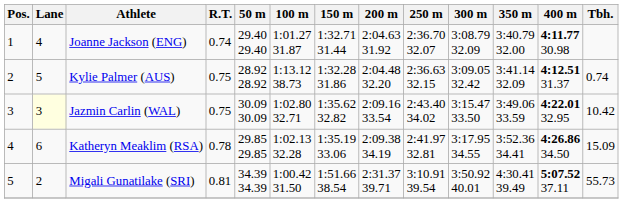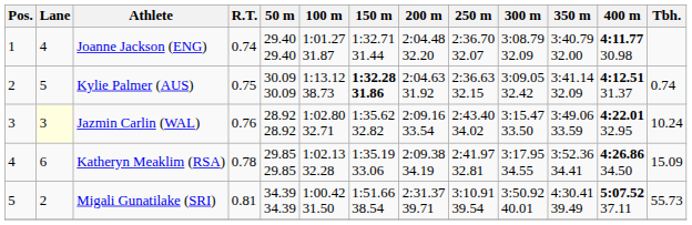 <table class="wikitable">
 <tr>
 <th>Pos.</th>
 <th>Lane</th>
 <th>Athlete</th>
 <th>R.T.</th>
 <th>50 m</th>
 <th>100 m</th>
 <th>150 m</th>
 <th>200 m</th>
 <th>250 m</th>
 <th>300 m</th>
 <th>350 m</th>
 <th>400 m</th>
 <th>Tbh.</th>
 </tr>
 <tr>
 <td>1</td>
 <td>4</td>
 <td> <a href='#'>Joanne Jackson</a> (<a href='#'>ENG</a>)</td>
 <td>0.74</td>
 <td>29.40<br>29.40</td>
 <td>1:01.27<br>31.87</td>
 <td>1:32.71<br>31.44</td>
-<td>2:04.63<br>31.92</td>
+<td>2:04.48<br>32.20</td>
 <td>2:36.70<br>32.07</td>
 <td>3:08.79<br>32.09</td>
 <td>3:40.79<br>32.00</td>
 <td><strong>4:11.77</strong><br>30.98</td>
 <td> </td>
 </tr>
 <tr>
 <td>2</td>
 <td>5</td>
 <td> <a href='#'>Kylie Palmer</a> (<a href='#'>AUS</a>)</td>
 <td>0.75</td>
-<td>28.92<br>28.92</td>
+<td>30.09<br>30.09</td>
 <td>1:13.12<br>38.73</td>
-<td>1:32.28<br>31.86</td>
-<td>2:04.48<br>32.20</td>
+<td><strong>1:32.28<br>31.86</strong></td>
+<td>2:04.63<br>31.92</td>
 <td>2:36.63<br>32.15</td>
 <td>3:09.05<br>32.42</td>
 <td>3:41.14<br>32.09</td>
 <td><strong>4:12.51</strong><br>31.37</td>
 <td>0.74</td>
 </tr>
 <tr>
 <td>3</td>
 <td style="background: lightyellow;">3</td>
 <td> <a href='#'>Jazmin Carlin</a> (<a href='#'>WAL</a>)</td>
-<td>0.75</td>
-<td>30.09<br>30.09</td>
+<td>0.76</td>
+<td>28.92<br>28.92</td>
 <td>1:02.80<br>32.71</td>
 <td>1:35.62<br>32.82</td>
 <td>2:09.16<br>33.54</td>
 <td>2:43.40<br>34.02</td>
 <td>3:15.47<br>33.50</td>
 <td>3:49.06<br>33.59</td>
 <td><strong>4:22.01</strong><br>32.95</td>
-<td>10.42</td>
+<td>10.24</td>
 </tr>
 <tr>
 <td>4</td>
 <td>6</td>
 <td> <a href='#'>Katheryn Meaklim</a> (<a href='#'>RSA</a>)</td>
 <td>0.78</td>
 <td>29.85<br>29.85</td>
 <td>1:02.13<br>32.28</td>
 <td>1:35.19<br>33.06</td>
 <td>2:09.38<br>34.19</td>
 <td>2:41.97<br>32.81</td>
 <td>3:17.95<br>34.55</td>
 <td>3:52.36<br>34.41</td>
 <td><strong>4:26.86</strong><br>34.50</td>
 <td>15.09</td>
 </tr>
 <tr>
 <td>5</td>
 <td>2</td>
 <td> <a href='#'>Migali Gunatilake</a> (<a href='#'>SRI</a>)</td>
 <td>0.81</td>
 <td>34.39<br>34.39</td>
 <td>1:00.42<br>31.50</td>
 <td>1:51.66<br>38.54</td>
 <td>2:31.37<br>39.71</td>
 <td>3:10.91<br>39.54</td>
 <td>3:50.92<br>40.01</td>
 <td>4:30.41<br>39.49</td>
 <td><strong>5:07.52</strong><br>37.11</td>
 <td>55.73</td>
 </tr>
 <tr>
 </tr>
 </table>
